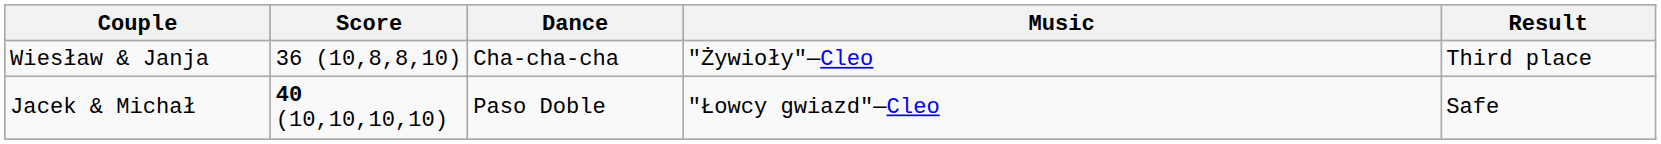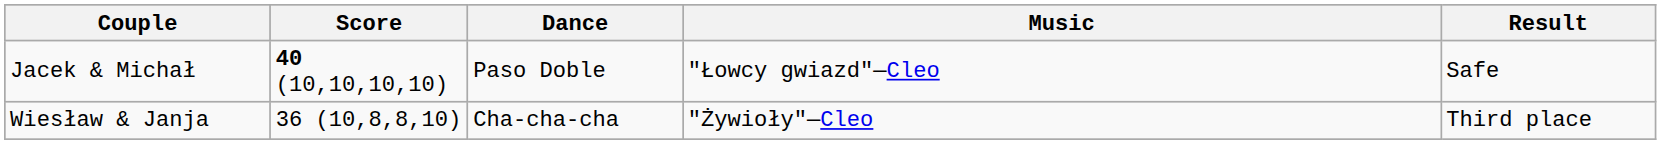 <table class="wikitable">
 <tr>
 <th style="width:150px;">Couple</th>
 <th style="width:110px;">Score</th>
 <th style="width:120px;">Dance</th>
 <th style="width:440px;">Music</th>
 <th style="width:120px;">Result</th>
 </tr>
 <tr>
+<td>Jacek & Michał</td>
+<td><strong>40</strong> (10,10,10,10)</td>
+<td>Paso Doble</td>
+<td>"Łowcy gwiazd"—<a href='#'>Cleo</a></td>
+<td>Safe</td>
+</tr>
+<tr>
 <td>Wiesław & Janja</td>
 <td>36 (10,8,8,10)</td>
 <td>Cha-cha-cha</td>
 <td>"Żywioły"—<a href='#'>Cleo</a></td>
 <td>Third place</td>
 </tr>
-<tr>
-<td>Jacek & Michał</td>
-<td><strong>40</strong> (10,10,10,10)</td>
-<td>Paso Doble</td>
-<td>"Łowcy gwiazd"—<a href='#'>Cleo</a></td>
-<td>Safe</td>
-</tr>
 </table>
